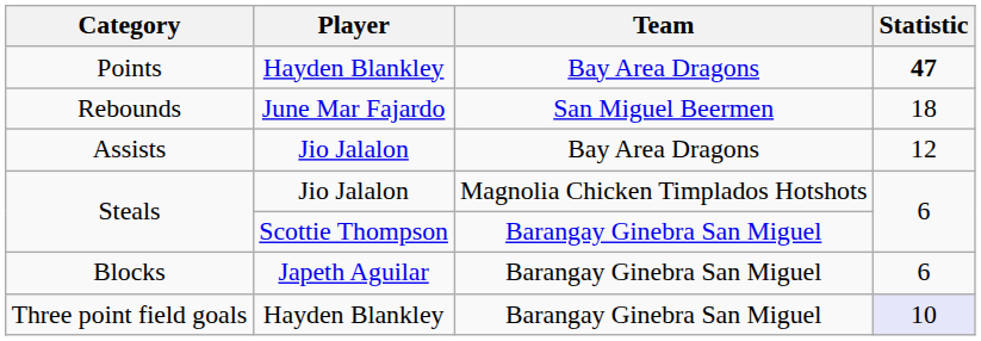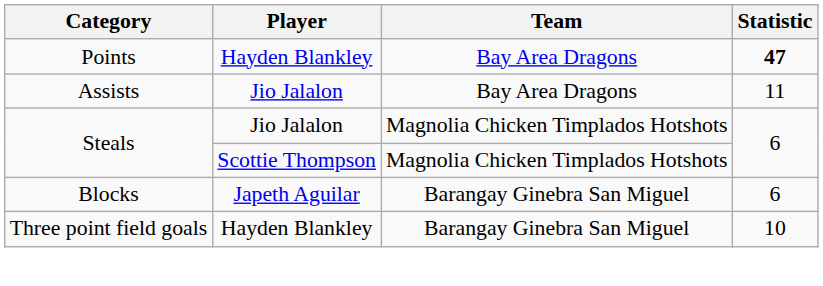 <table class="wikitable" style="text-align:center">
 <tr>
 <th>Category</th>
 <th>Player</th>
 <th>Team</th>
 <th>Statistic</th>
 </tr>
 <tr>
 <td>Points</td>
 <td><a href='#'>Hayden Blankley</a></td>
 <td><a href='#'>Bay Area Dragons</a></td>
 <td><strong>47</strong></td>
 </tr>
 <tr>
-<td>Rebounds</td>
-<td><a href='#'>June Mar Fajardo</a></td>
-<td><a href='#'>San Miguel Beermen</a></td>
-<td>18</td>
-</tr>
-<tr>
 <td>Assists</td>
 <td><a href='#'>Jio Jalalon</a></td>
 <td>Bay Area Dragons</td>
-<td>12</td>
+<td>11</td>
 </tr>
 <tr>
 <td rowspan=2>Steals</td>
 <td>Jio Jalalon</td>
 <td>Magnolia Chicken Timplados Hotshots</td>
 <td rowspan=2>6</td>
 </tr>
 <tr>
 <td><a href='#'>Scottie Thompson</a></td>
-<td><a href='#'>Barangay Ginebra San Miguel</a></td>
+<td>Magnolia Chicken Timplados Hotshots</td>
 </tr>
 <tr>
 <td>Blocks</td>
 <td><a href='#'>Japeth Aguilar</a></td>
 <td>Barangay Ginebra San Miguel</td>
 <td>6</td>
 </tr>
 <tr>
 <td>Three point field goals</td>
 <td>Hayden Blankley</td>
 <td>Barangay Ginebra San Miguel</td>
-<td style="background: lavender;">10</td>
+<td>10</td>
 </tr>
 </table>
